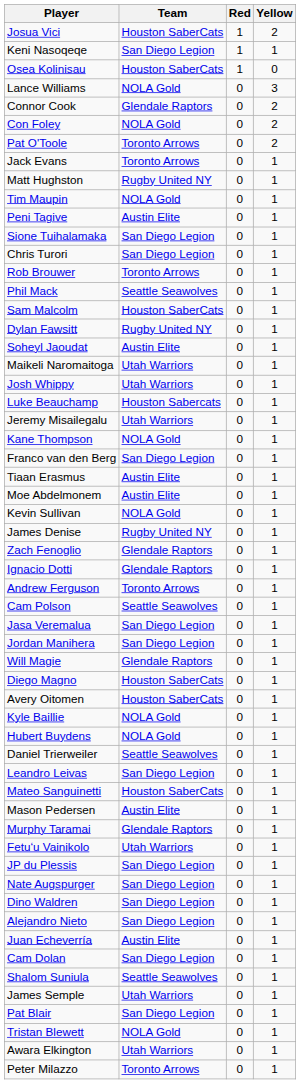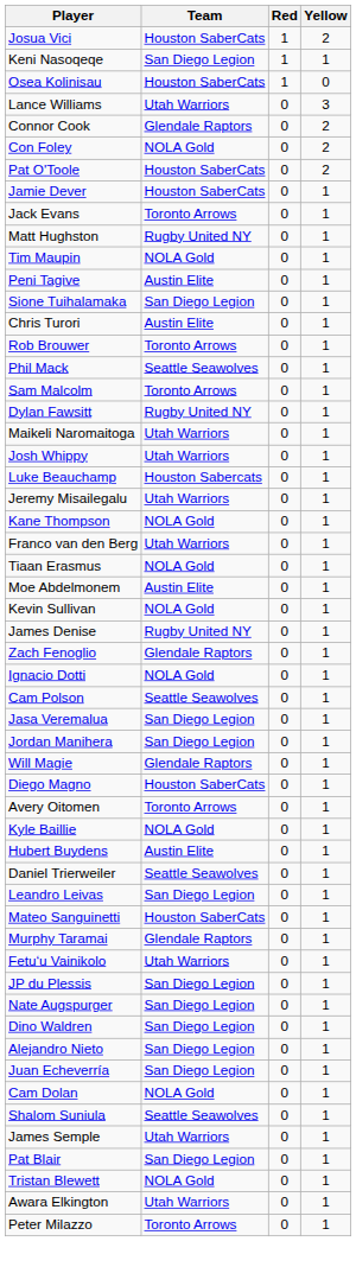 <table class="wikitable sortable" style="text-align:center;">
 <tr>
 <th>Player</th>
 <th>Team</th>
 <th> Red</th>
 <th> Yellow</th>
 </tr>
 <tr>
 <td align="left"> <a href='#'>Josua Vici</a></td>
 <td align="left"><a href='#'>Houston SaberCats</a></td>
 <td>1</td>
 <td>2</td>
 </tr>
 <tr>
 <td align="left"> Keni Nasoqeqe</td>
 <td align="left"><a href='#'>San Diego Legion</a></td>
 <td>1</td>
 <td>1</td>
 </tr>
 <tr>
 <td align="left"> <a href='#'>Osea Kolinisau</a> </td>
 <td align="left"><a href='#'>Houston SaberCats</a></td>
 <td>1</td>
 <td>0</td>
 </tr>
 <tr>
 <td align="left"> Lance Williams</td>
-<td align="left"><a href='#'>NOLA Gold</a></td>
+<td align="left"><a href='#'>Utah Warriors</a></td>
 <td>0</td>
 <td>3</td>
 </tr>
 <tr>
 <td align="left"> Connor Cook</td>
 <td align="left"><a href='#'>Glendale Raptors</a></td>
 <td>0</td>
 <td>2</td>
 </tr>
 <tr>
 <td align="left"> <a href='#'>Con Foley</a></td>
 <td align="left"><a href='#'>NOLA Gold</a></td>
 <td>0</td>
 <td>2</td>
 </tr>
 <tr>
 <td align="left"> <a href='#'>Pat O'Toole</a></td>
-<td align="left"><a href='#'>Toronto Arrows</a></td>
+<td align="left"><a href='#'>Houston SaberCats</a></td>
 <td>0</td>
 <td>2</td>
+</tr>
+<tr>
+<td align="left"> <a href='#'>Jamie Dever</a></td>
+<td align="left"><a href='#'>Houston SaberCats</a></td>
+<td>0</td>
+<td>1</td>
 </tr>
 <tr>
 <td align="left"> Jack Evans</td>
 <td align="left"><a href='#'>Toronto Arrows</a></td>
 <td>0</td>
 <td>1</td>
 </tr>
 <tr>
 <td align="left"> Matt Hughston</td>
 <td align="left"><a href='#'>Rugby United NY</a></td>
 <td>0</td>
 <td>1</td>
 </tr>
 <tr>
 <td align="left"> <a href='#'>Tim Maupin</a></td>
 <td align="left"><a href='#'>NOLA Gold</a></td>
 <td>0</td>
 <td>1</td>
 </tr>
 <tr>
 <td align="left"> <a href='#'>Peni Tagive</a></td>
 <td align="left"><a href='#'>Austin Elite</a></td>
 <td>0</td>
 <td>1</td>
 </tr>
 <tr>
 <td align="left"> <a href='#'>Sione Tuihalamaka</a></td>
 <td align="left"><a href='#'>San Diego Legion</a></td>
 <td>0</td>
 <td>1</td>
 </tr>
 <tr>
 <td align="left"> Chris Turori</td>
-<td align="left"><a href='#'>San Diego Legion</a></td>
+<td align="left"><a href='#'>Austin Elite</a></td>
 <td>0</td>
 <td>1</td>
 </tr>
 <tr>
 <td align="left"> <a href='#'>Rob Brouwer</a></td>
 <td align="left"><a href='#'>Toronto Arrows</a></td>
 <td>0</td>
 <td>1</td>
 </tr>
 <tr>
 <td align="left"> <a href='#'>Phil Mack</a></td>
 <td align="left"><a href='#'>Seattle Seawolves</a></td>
 <td>0</td>
 <td>1</td>
 </tr>
 <tr>
 <td align="left"> <a href='#'>Sam Malcolm</a></td>
-<td align="left"><a href='#'>Houston SaberCats</a></td>
+<td align="left"><a href='#'>Toronto Arrows</a></td>
 <td>0</td>
 <td>1</td>
 </tr>
 <tr>
 <td align="left"> <a href='#'>Dylan Fawsitt</a></td>
 <td align="left"><a href='#'>Rugby United NY</a></td>
-<td>0</td>
-<td>1</td>
-</tr>
-<tr>
-<td align="left"> <a href='#'>Soheyl Jaoudat</a></td>
-<td align="left"><a href='#'>Austin Elite</a></td>
 <td>0</td>
 <td>1</td>
 </tr>
 <tr>
 <td align="left"> Maikeli Naromaitoga</td>
 <td align="left"><a href='#'>Utah Warriors</a></td>
 <td>0</td>
 <td>1</td>
 </tr>
 <tr>
 <td align="left"> <a href='#'>Josh Whippy</a></td>
 <td align="left"><a href='#'>Utah Warriors</a></td>
 <td>0</td>
 <td>1</td>
 </tr>
 <tr>
 <td align="left"> <a href='#'>Luke Beauchamp</a></td>
 <td align="left"><a href='#'>Houston Sabercats</a></td>
 <td>0</td>
 <td>1</td>
 </tr>
 <tr>
 <td align="left"> Jeremy Misailegalu</td>
 <td align="left"><a href='#'>Utah Warriors</a></td>
 <td>0</td>
 <td>1</td>
 </tr>
 <tr>
 <td align="left"> <a href='#'>Kane Thompson</a></td>
 <td align="left"><a href='#'>NOLA Gold</a></td>
 <td>0</td>
 <td>1</td>
 </tr>
 <tr>
 <td align="left"> Franco van den Berg</td>
-<td align="left"><a href='#'>San Diego Legion</a></td>
+<td align="left"><a href='#'>Utah Warriors</a></td>
 <td>0</td>
 <td>1</td>
 </tr>
 <tr>
 <td align="left"> Tiaan Erasmus</td>
-<td align="left"><a href='#'>Austin Elite</a></td>
+<td align="left"><a href='#'>NOLA Gold</a></td>
 <td>0</td>
 <td>1</td>
 </tr>
 <tr>
 <td align="left"> Moe Abdelmonem</td>
 <td align="left"><a href='#'>Austin Elite</a></td>
 <td>0</td>
 <td>1</td>
 </tr>
 <tr>
 <td align="left"> Kevin Sullivan</td>
 <td align="left"><a href='#'>NOLA Gold</a></td>
 <td>0</td>
 <td>1</td>
 </tr>
 <tr>
 <td align="left"> James Denise</td>
 <td align="left"><a href='#'>Rugby United NY</a></td>
 <td>0</td>
 <td>1</td>
 </tr>
 <tr>
 <td align="left"> <a href='#'>Zach Fenoglio</a></td>
 <td align="left"><a href='#'>Glendale Raptors</a></td>
 <td>0</td>
 <td>1</td>
 </tr>
 <tr>
 <td align="left"> <a href='#'>Ignacio Dotti</a></td>
-<td align="left"><a href='#'>Glendale Raptors</a></td>
-<td>0</td>
-<td>1</td>
-</tr>
-<tr>
-<td align="left"> <a href='#'>Andrew Ferguson</a></td>
-<td align="left"><a href='#'>Toronto Arrows</a></td>
+<td align="left"><a href='#'>NOLA Gold</a></td>
 <td>0</td>
 <td>1</td>
 </tr>
 <tr>
 <td align="left"> <a href='#'>Cam Polson</a> </td>
 <td align="left"><a href='#'>Seattle Seawolves</a></td>
 <td>0</td>
 <td>1</td>
 </tr>
 <tr>
 <td align="left"> <a href='#'>Jasa Veremalua</a> </td>
 <td align="left"><a href='#'>San Diego Legion</a></td>
 <td>0</td>
 <td>1</td>
 </tr>
 <tr>
 <td align="left"> <a href='#'>Jordan Manihera</a> </td>
 <td align="left"><a href='#'>San Diego Legion</a></td>
 <td>0</td>
 <td>1</td>
 </tr>
 <tr>
 <td align="left"> <a href='#'>Will Magie</a></td>
 <td align="left"><a href='#'>Glendale Raptors</a></td>
 <td>0</td>
 <td>1</td>
 </tr>
 <tr>
 <td align="left"> <a href='#'>Diego Magno</a></td>
 <td align="left"><a href='#'>Houston SaberCats</a></td>
 <td>0</td>
 <td>1</td>
 </tr>
 <tr>
 <td align="left"> Avery Oitomen</td>
-<td align="left"><a href='#'>Houston SaberCats</a></td>
+<td align="left"><a href='#'>Toronto Arrows</a></td>
 <td>0</td>
 <td>1</td>
 </tr>
 <tr>
 <td align="left"> <a href='#'>Kyle Baillie</a></td>
 <td align="left"><a href='#'>NOLA Gold</a></td>
 <td>0</td>
 <td>1</td>
 </tr>
 <tr>
 <td align="left"> <a href='#'>Hubert Buydens</a></td>
-<td align="left"><a href='#'>NOLA Gold</a></td>
+<td align="left"><a href='#'>Austin Elite</a></td>
 <td>0</td>
 <td>1</td>
 </tr>
 <tr>
 <td align="left"> Daniel Trierweiler</td>
 <td align="left"><a href='#'>Seattle Seawolves</a></td>
 <td>0</td>
 <td>1</td>
 </tr>
 <tr>
 <td align="left"> <a href='#'>Leandro Leivas</a></td>
 <td align="left"><a href='#'>San Diego Legion</a></td>
 <td>0</td>
 <td>1</td>
 </tr>
 <tr>
 <td align="left"> <a href='#'>Mateo Sanguinetti</a></td>
 <td align="left"><a href='#'>Houston SaberCats</a></td>
-<td>0</td>
-<td>1</td>
-</tr>
-<tr>
-<td align="left"> Mason Pedersen</td>
-<td align="left"><a href='#'>Austin Elite</a></td>
 <td>0</td>
 <td>1</td>
 </tr>
 <tr>
 <td align="left"> <a href='#'>Murphy Taramai</a></td>
 <td align="left"><a href='#'>Glendale Raptors</a></td>
 <td>0</td>
 <td>1</td>
 </tr>
 <tr>
 <td align="left"> <a href='#'>Fetuʻu Vainikolo</a></td>
 <td align="left"><a href='#'>Utah Warriors</a></td>
 <td>0</td>
 <td>1</td>
 </tr>
 <tr>
 <td align="left"> <a href='#'>JP du Plessis</a></td>
 <td align="left"><a href='#'>San Diego Legion</a></td>
 <td>0</td>
 <td>1</td>
 </tr>
 <tr>
 <td align="left"> <a href='#'>Nate Augspurger</a></td>
 <td align="left"><a href='#'>San Diego Legion</a></td>
 <td>0</td>
 <td>1</td>
 </tr>
 <tr>
 <td align="left"> <a href='#'>Dino Waldren</a></td>
 <td align="left"><a href='#'>San Diego Legion</a></td>
 <td>0</td>
 <td>1</td>
 </tr>
 <tr>
 <td align="left"> <a href='#'>Alejandro Nieto</a></td>
 <td align="left"><a href='#'>San Diego Legion</a></td>
 <td>0</td>
 <td>1</td>
 </tr>
 <tr>
 <td align="left"> <a href='#'>Juan Echeverría</a></td>
-<td align="left"><a href='#'>Austin Elite</a></td>
+<td align="left"><a href='#'>San Diego Legion</a></td>
 <td>0</td>
 <td>1</td>
 </tr>
 <tr>
 <td align="left"> <a href='#'>Cam Dolan</a></td>
-<td align="left"><a href='#'>San Diego Legion</a></td>
+<td align="left"><a href='#'>NOLA Gold</a></td>
 <td>0</td>
 <td>1</td>
 </tr>
 <tr>
 <td align="left"> <a href='#'>Shalom Suniula</a></td>
 <td align="left"><a href='#'>Seattle Seawolves</a></td>
 <td>0</td>
 <td>1</td>
 </tr>
 <tr>
 <td align="left"> James Semple</td>
 <td align="left"><a href='#'>Utah Warriors</a></td>
 <td>0</td>
 <td>1</td>
 </tr>
 <tr>
 <td align="left"> <a href='#'>Pat Blair</a></td>
 <td align="left"><a href='#'>San Diego Legion</a></td>
 <td>0</td>
 <td>1</td>
 </tr>
 <tr>
 <td align="left"> <a href='#'>Tristan Blewett</a></td>
 <td align="left"><a href='#'>NOLA Gold</a></td>
 <td>0</td>
 <td>1</td>
 </tr>
 <tr>
 <td align="left"> Awara Elkington</td>
 <td align="left"><a href='#'>Utah Warriors</a></td>
 <td>0</td>
 <td>1</td>
 </tr>
 <tr>
 <td align="left"> Peter Milazzo</td>
 <td align="left"><a href='#'>Toronto Arrows</a></td>
 <td>0</td>
 <td>1</td>
 </tr>
 </table>
